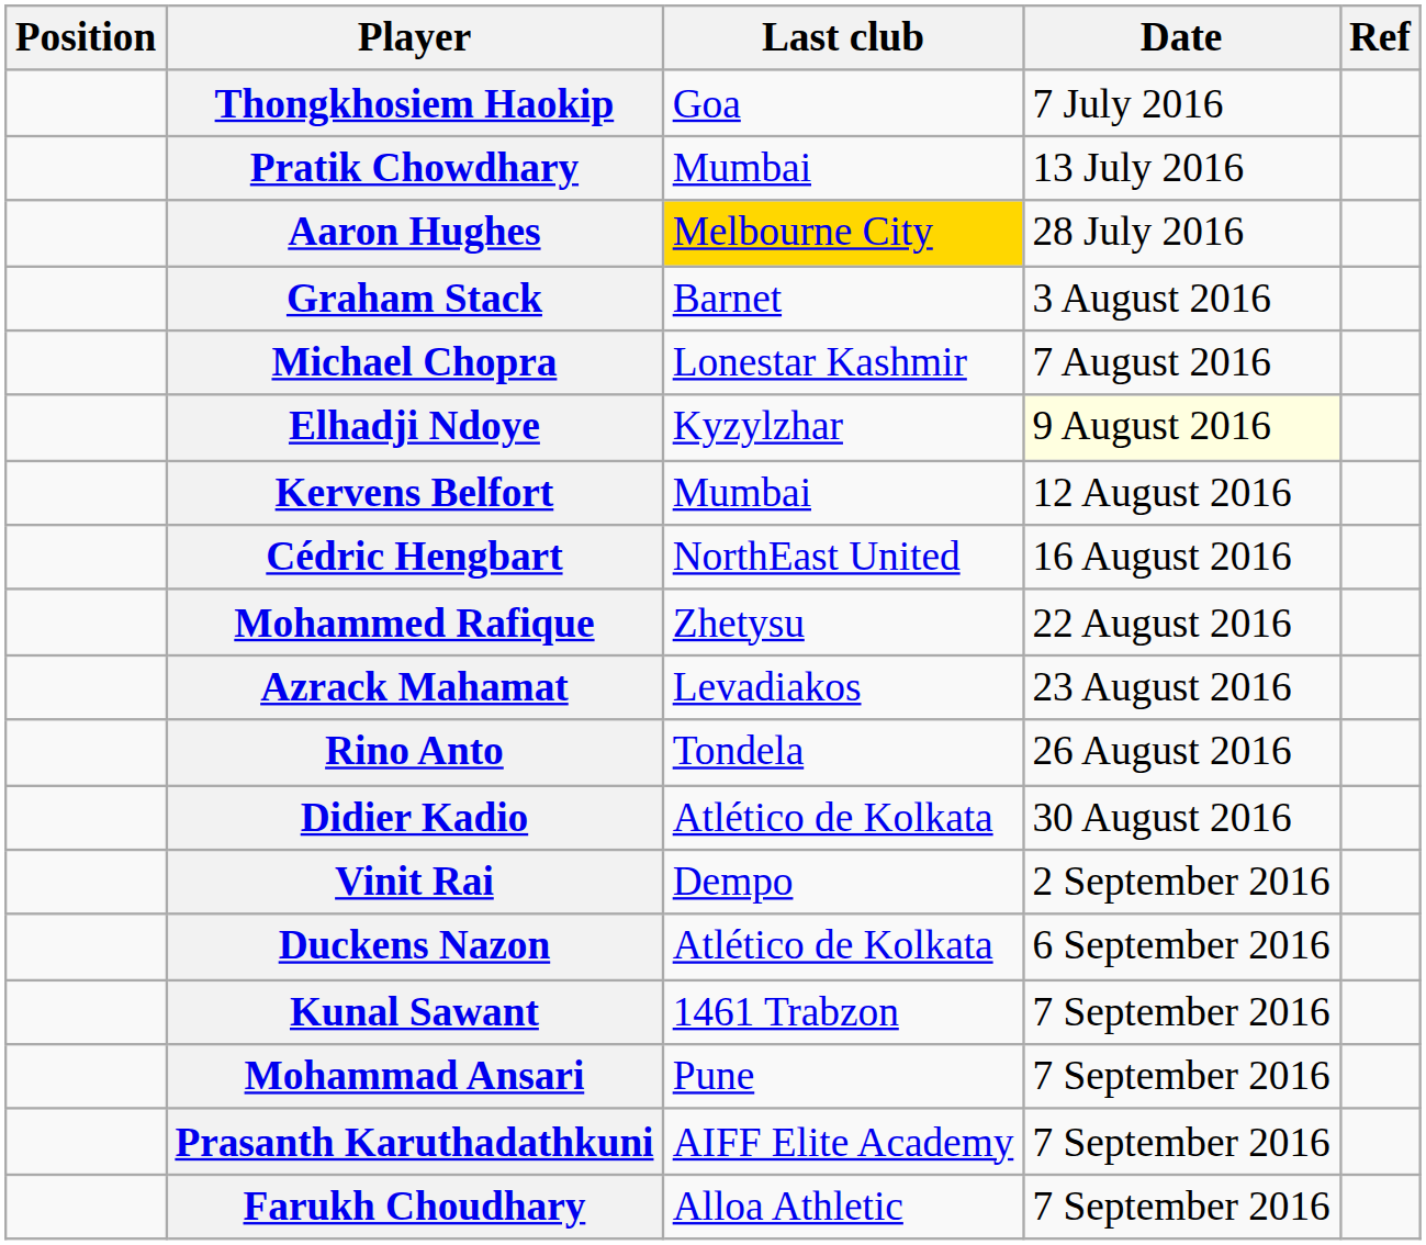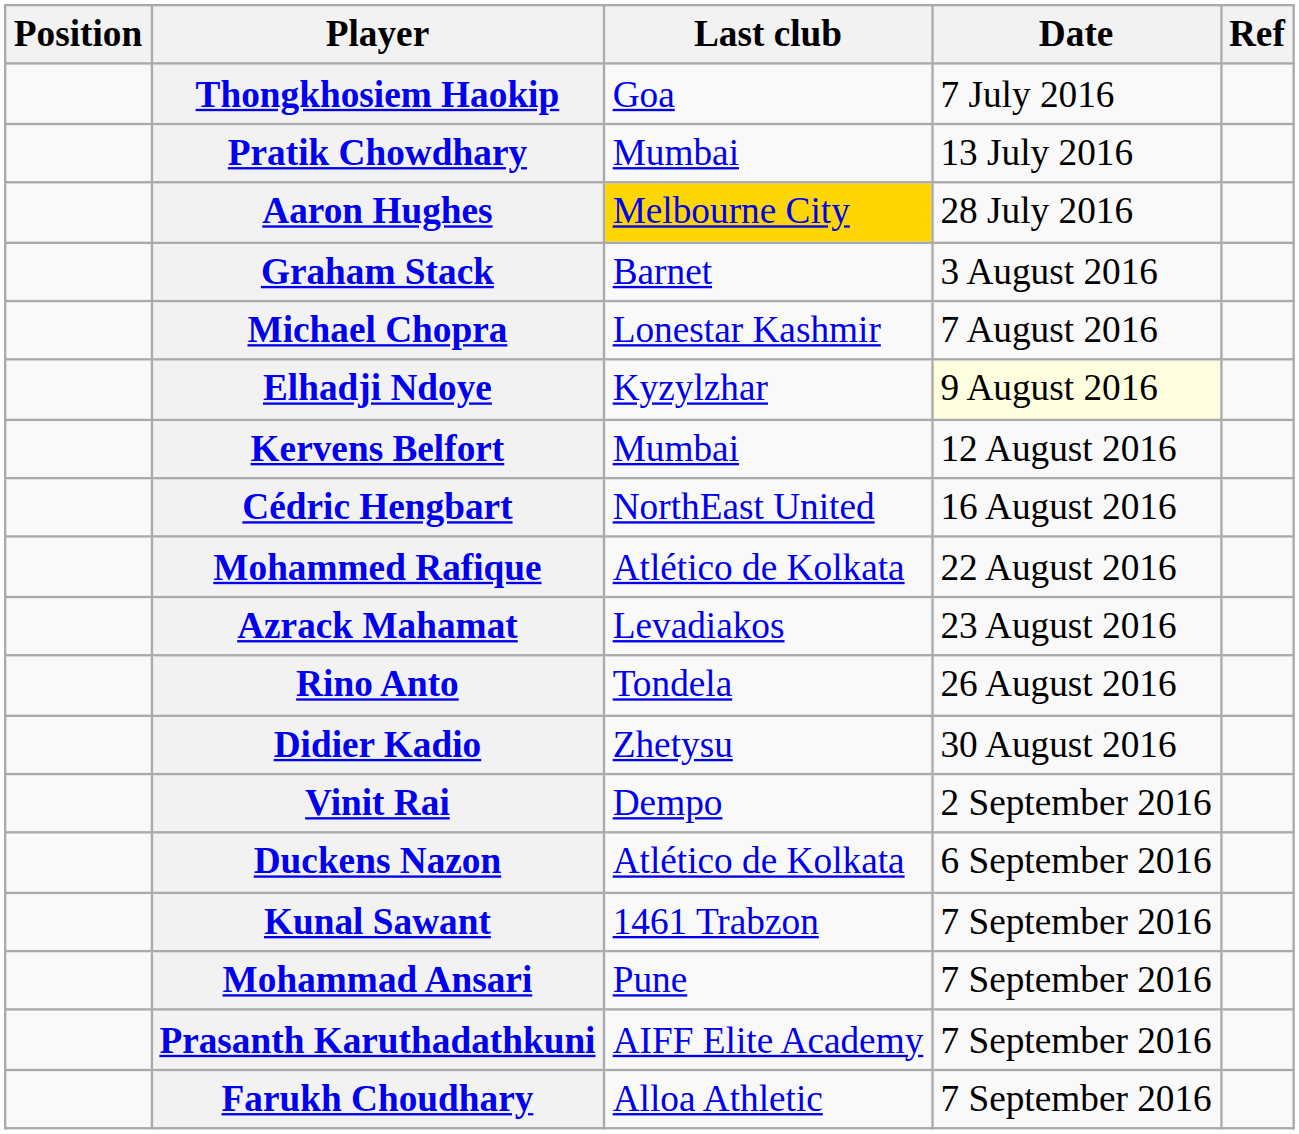 <table class="wikitable plainrowheaders" style="text-align:center; text-align:left">
 <tr>
 <th scope="col">Position</th>
 <th scope="col">Player</th>
 <th scope="col">Last club</th>
 <th scope="col">Date</th>
 <th scope="col">Ref</th>
 </tr>
 <tr>
 <td></td>
 <th scope="row"> <a href='#'>Thongkhosiem Haokip</a></th>
 <td> <a href='#'>Goa</a></td>
 <td>7 July 2016</td>
 <td></td>
 </tr>
 <tr>
 <td></td>
 <th scope="row"> <a href='#'>Pratik Chowdhary</a></th>
 <td> <a href='#'>Mumbai</a></td>
 <td>13 July 2016</td>
 <td></td>
 </tr>
 <tr>
 <td></td>
 <th scope="row"> <a href='#'>Aaron Hughes</a></th>
 <td style="background: gold;"> <a href='#'>Melbourne City</a></td>
 <td>28 July 2016</td>
 <td></td>
 </tr>
 <tr>
 <td></td>
 <th scope="row"> <a href='#'>Graham Stack</a></th>
 <td> <a href='#'>Barnet</a></td>
 <td>3 August 2016</td>
 <td></td>
 </tr>
 <tr>
 <td></td>
 <th scope="row"> <a href='#'>Michael Chopra</a></th>
 <td> <a href='#'>Lonestar Kashmir</a></td>
 <td>7 August 2016</td>
 <td></td>
 </tr>
 <tr>
 <td></td>
 <th scope="row"> <a href='#'>Elhadji Ndoye</a></th>
 <td> <a href='#'>Kyzylzhar</a></td>
 <td style="background: lightyellow;">9 August 2016</td>
 <td></td>
 </tr>
 <tr>
 <td></td>
 <th scope="row"> <a href='#'>Kervens Belfort</a></th>
 <td> <a href='#'>Mumbai</a></td>
 <td>12 August 2016</td>
 <td></td>
 </tr>
 <tr>
 <td></td>
 <th scope="row"> <a href='#'>Cédric Hengbart</a></th>
 <td> <a href='#'>NorthEast United</a></td>
 <td>16 August 2016</td>
 <td></td>
 </tr>
 <tr>
 <td></td>
 <th scope="row"> <a href='#'>Mohammed Rafique</a></th>
-<td> <a href='#'>Zhetysu</a></td>
+<td> <a href='#'>Atlético de Kolkata</a></td>
 <td>22 August 2016</td>
 <td></td>
 </tr>
 <tr>
 <td></td>
 <th scope="row"> <a href='#'>Azrack Mahamat</a></th>
 <td> <a href='#'>Levadiakos</a></td>
 <td>23 August 2016</td>
 <td></td>
 </tr>
 <tr>
 <td></td>
 <th scope="row"> <a href='#'>Rino Anto</a></th>
 <td> <a href='#'>Tondela</a></td>
 <td>26 August 2016</td>
 <td></td>
 </tr>
 <tr>
 <td></td>
 <th scope="row"> <a href='#'>Didier Kadio</a></th>
-<td> <a href='#'>Atlético de Kolkata</a></td>
+<td> <a href='#'>Zhetysu</a></td>
 <td>30 August 2016</td>
 <td></td>
 </tr>
 <tr>
 <td></td>
 <th scope="row"> <a href='#'>Vinit Rai</a></th>
 <td> <a href='#'>Dempo</a></td>
 <td>2 September 2016</td>
 <td></td>
 </tr>
 <tr>
 <td></td>
 <th scope="row"> <a href='#'>Duckens Nazon</a></th>
 <td> <a href='#'>Atlético de Kolkata</a></td>
 <td>6 September 2016</td>
 <td></td>
 </tr>
 <tr>
 <td></td>
 <th scope="row"> <a href='#'>Kunal Sawant</a></th>
 <td> <a href='#'>1461 Trabzon</a></td>
 <td>7 September 2016</td>
 <td></td>
 </tr>
 <tr>
 <td></td>
 <th scope="row"> <a href='#'>Mohammad Ansari</a></th>
 <td> <a href='#'>Pune</a></td>
 <td>7 September 2016</td>
 <td></td>
 </tr>
 <tr>
 <td></td>
 <th scope="row"> <a href='#'>Prasanth Karuthadathkuni</a></th>
 <td> <a href='#'>AIFF Elite Academy</a></td>
 <td>7 September 2016</td>
 <td></td>
 </tr>
 <tr>
 <td></td>
 <th scope="row"> <a href='#'>Farukh Choudhary</a></th>
 <td> <a href='#'>Alloa Athletic</a></td>
 <td>7 September 2016</td>
 <td></td>
 </tr>
 </table>
